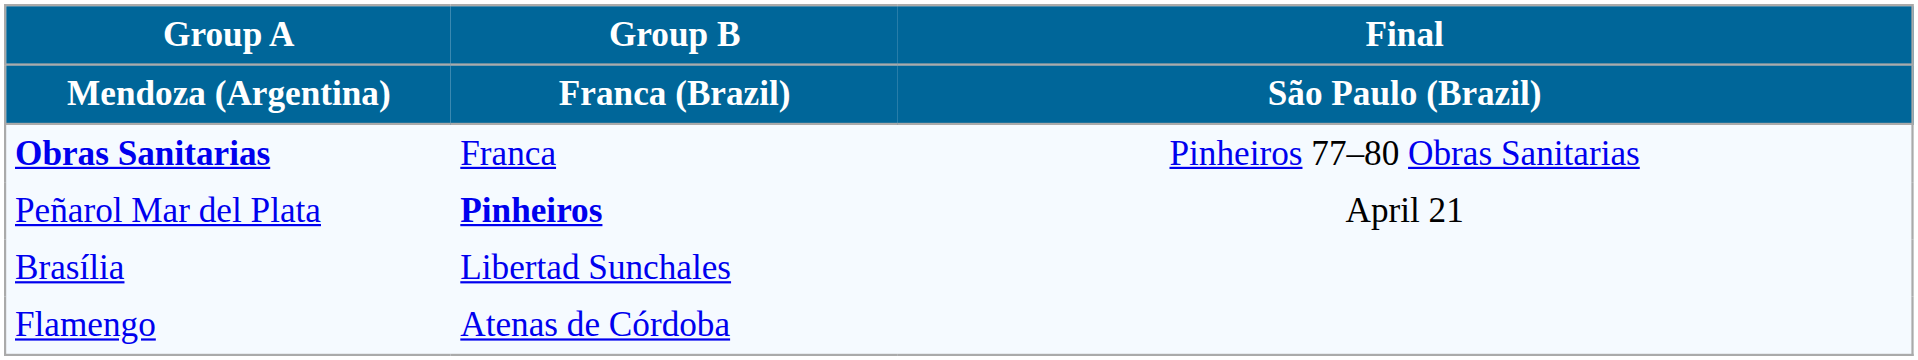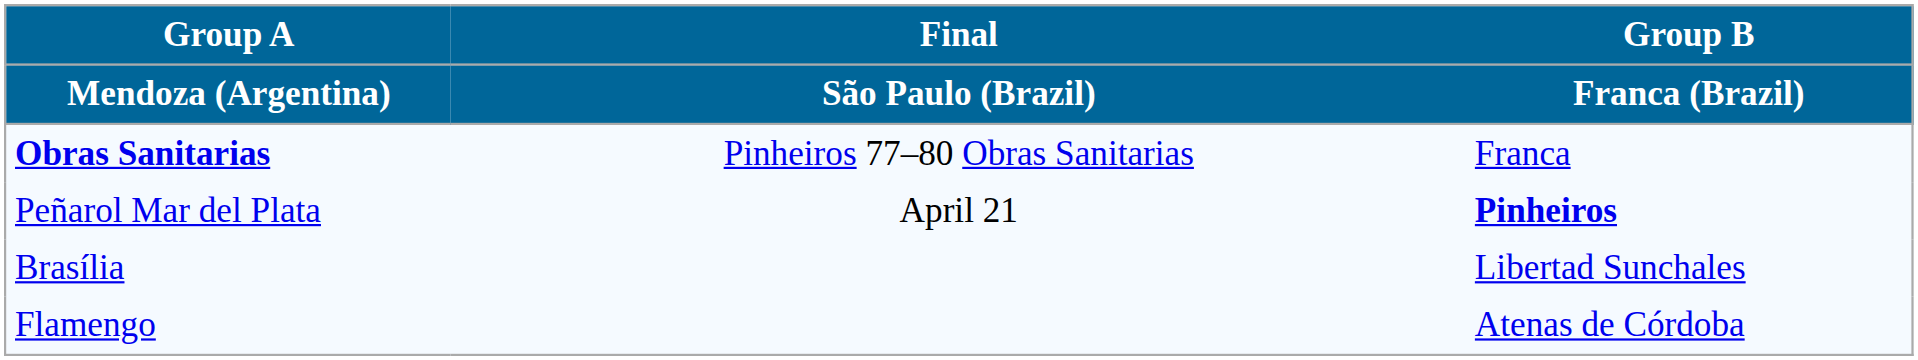 <table cellpadding="4" cellspacing="0" style="margin: 0.5em 1em 0.5em 0; background: #f5faff; border: 1px #aaa solid; border-collapse: collapse; font-size: 100%;">
 <tr style="background:#006699;color:white; border: 1px #aaa solid;">
 <th width=11%>Group A</th>
+<th width=22%>Final</th>
 <th width=11%>Group B</th>
-<th width=22%>Final</th>
 </tr>
 <tr style="background:#006699;color:white; border: 1px #aaa solid;">
 <th width=9%>Mendoza (Argentina)</th>
+<th width=25%>São Paulo (Brazil)</th>
 <th width=9%>Franca (Brazil)</th>
-<th width=25%>São Paulo (Brazil)</th>
 </tr>
 <tr>
 <td> <strong><a href='#'>Obras Sanitarias</a></strong></td>
+<td align=center> <a href='#'>Pinheiros</a> 77–80  <a href='#'>Obras Sanitarias</a></td>
 <td> <a href='#'>Franca</a></td>
-<td align=center> <a href='#'>Pinheiros</a> 77–80  <a href='#'>Obras Sanitarias</a></td>
 </tr>
 <tr>
 <td> <a href='#'>Peñarol Mar del Plata</a></td>
+<td align=center>April 21</td>
 <td> <strong><a href='#'>Pinheiros</a></strong></td>
-<td align=center>April 21</td>
 </tr>
 <tr>
 <td> <a href='#'>Brasília</a></td>
+<td></td>
 <td> <a href='#'>Libertad Sunchales</a></td>
-<td></td>
 </tr>
 <tr>
 <td> <a href='#'>Flamengo</a></td>
+<td></td>
 <td> <a href='#'>Atenas de Córdoba</a></td>
-<td></td>
 </tr>
 </table>
